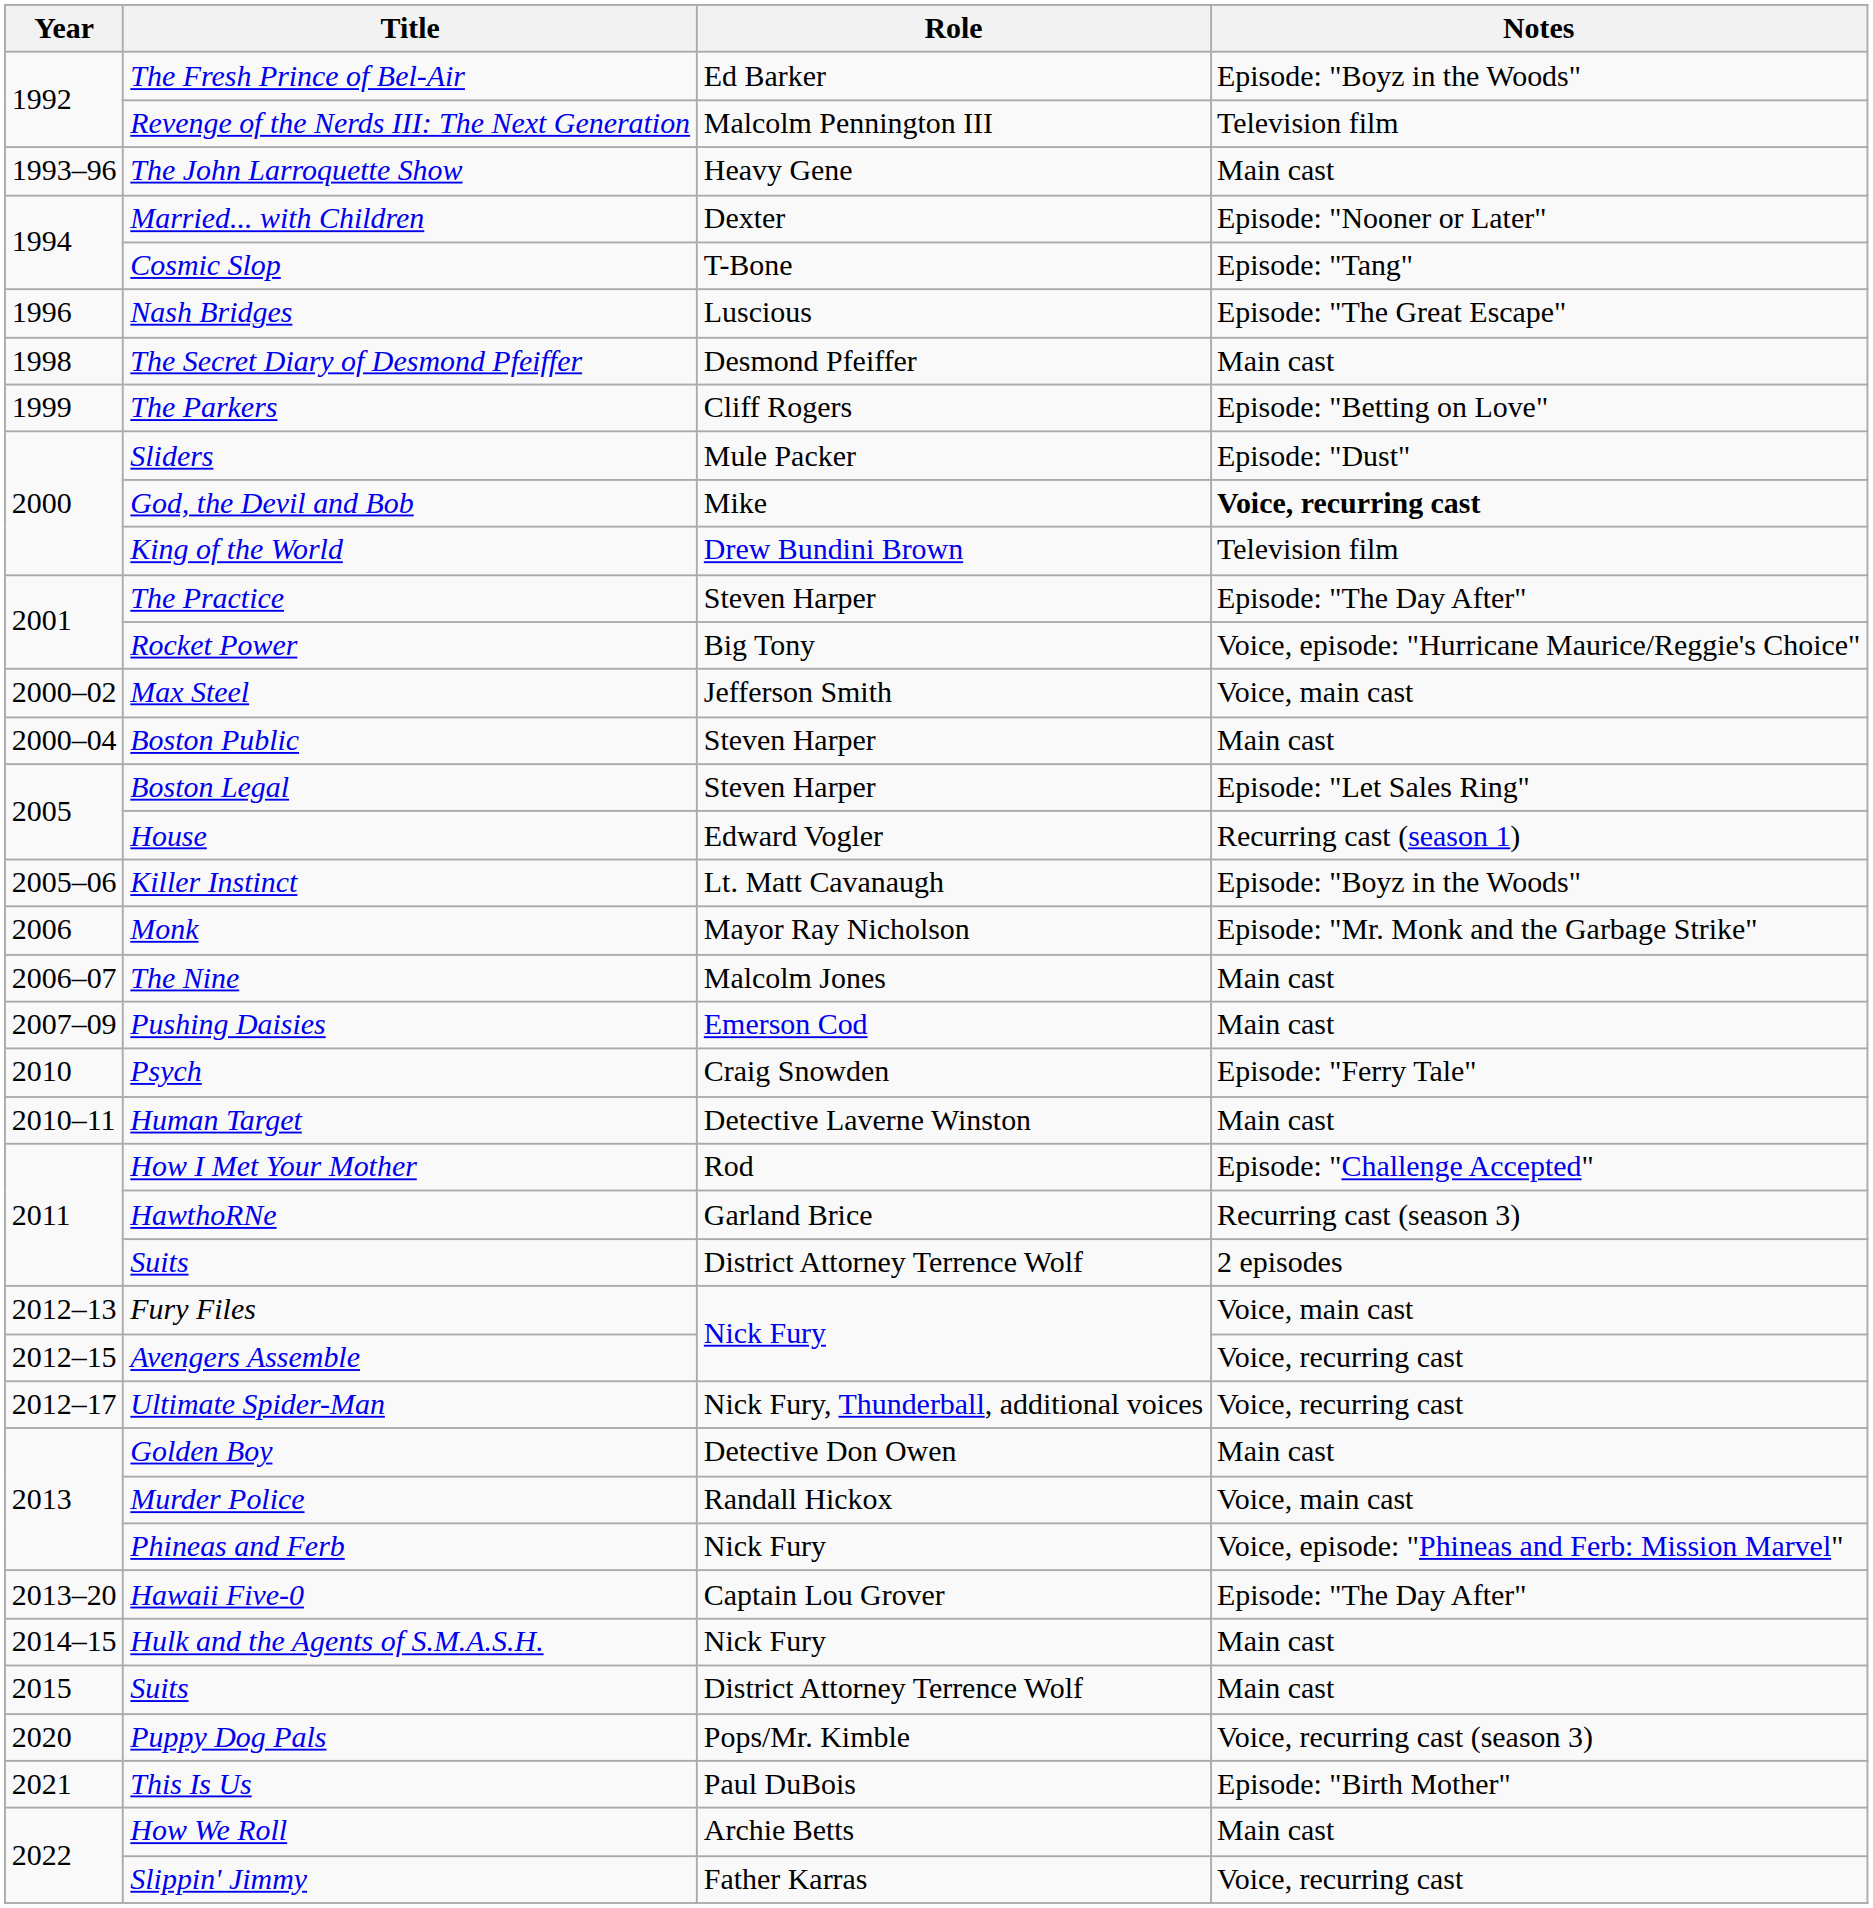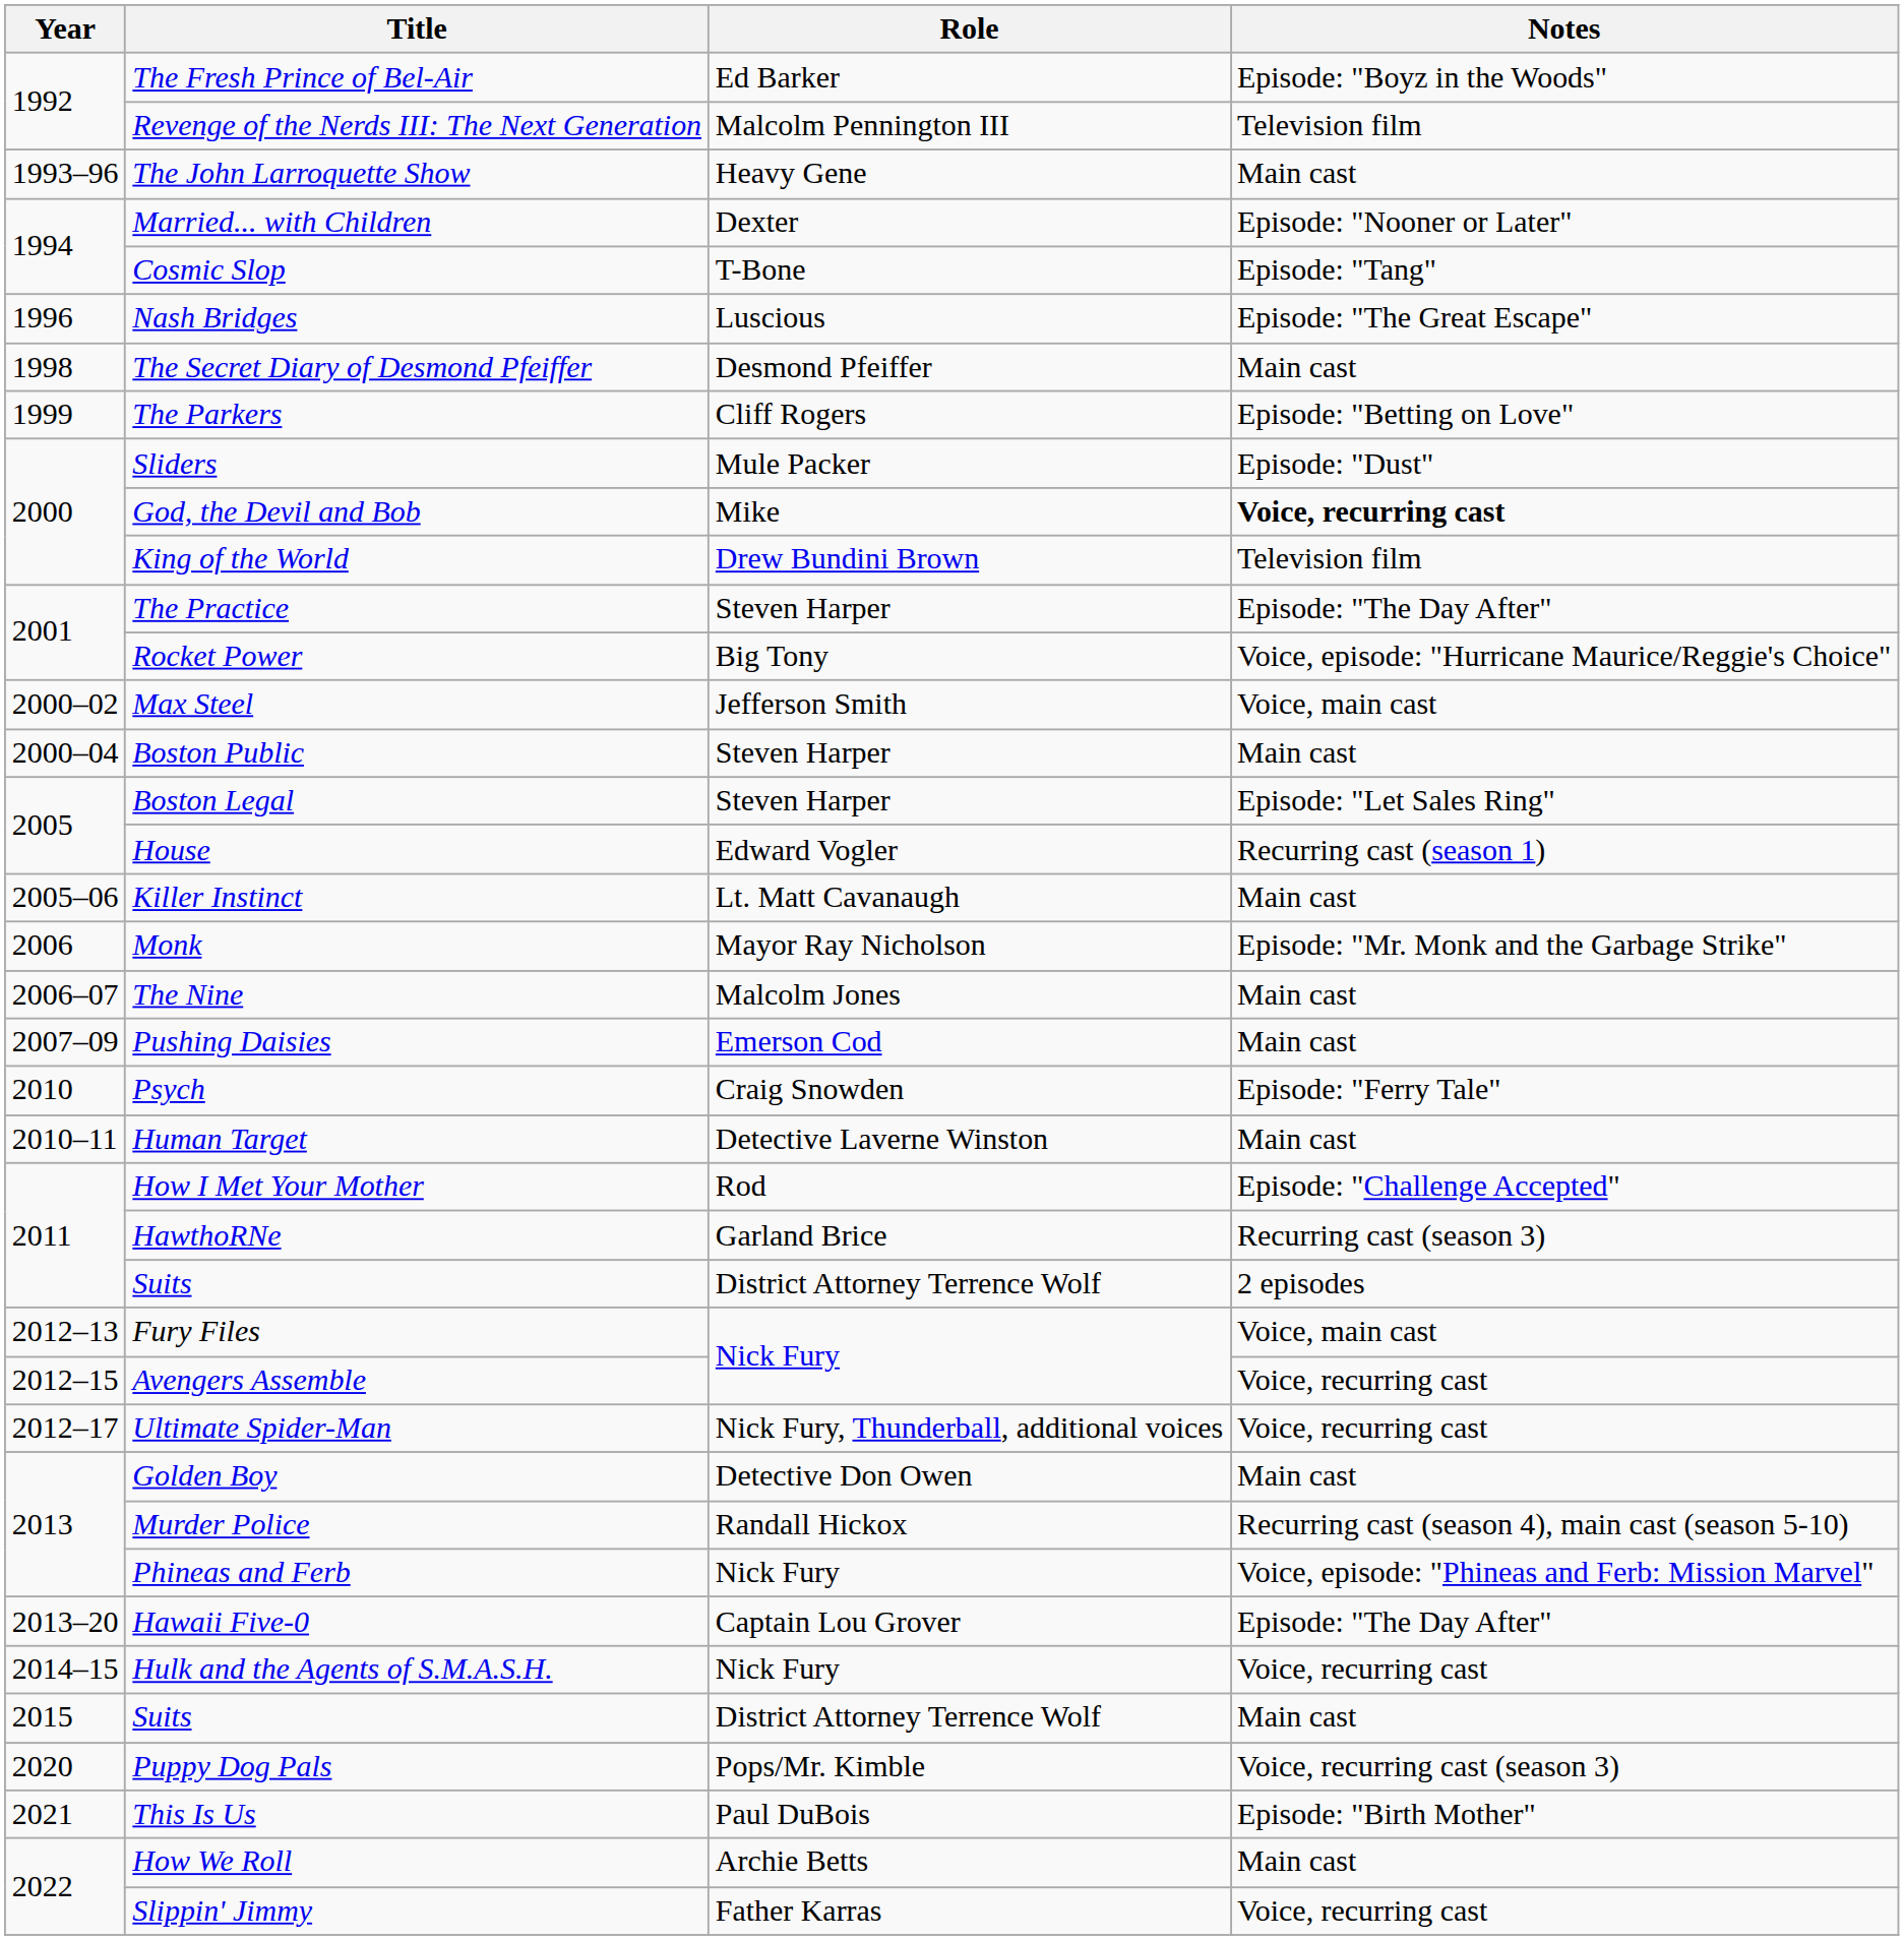 <table class="wikitable sortable">
 <tr>
 <th>Year</th>
 <th>Title</th>
 <th>Role</th>
 <th class="unsortable">Notes</th>
 </tr>
 <tr>
 <td rowspan="2">1992</td>
 <td><em><a href='#'>The Fresh Prince of Bel-Air</a></em></td>
 <td>Ed Barker</td>
 <td>Episode: "Boyz in the Woods"</td>
 </tr>
 <tr>
 <td><em><a href='#'>Revenge of the Nerds III: The Next Generation</a></em></td>
 <td>Malcolm Pennington III</td>
 <td>Television film</td>
 </tr>
 <tr>
 <td>1993–96</td>
 <td><em><a href='#'>The John Larroquette Show</a></em></td>
 <td>Heavy Gene</td>
 <td>Main cast</td>
 </tr>
 <tr>
 <td rowspan="2">1994</td>
 <td><em><a href='#'>Married... with Children</a></em></td>
 <td>Dexter</td>
 <td>Episode: "Nooner or Later"</td>
 </tr>
 <tr>
 <td><em><a href='#'>Cosmic Slop</a></em></td>
 <td>T-Bone</td>
 <td>Episode: "Tang"</td>
 </tr>
 <tr>
 <td>1996</td>
 <td><em><a href='#'>Nash Bridges</a></em></td>
 <td>Luscious</td>
 <td>Episode: "The Great Escape"</td>
 </tr>
 <tr>
 <td>1998</td>
 <td><em><a href='#'>The Secret Diary of Desmond Pfeiffer</a></em></td>
 <td>Desmond Pfeiffer</td>
 <td>Main cast</td>
 </tr>
 <tr>
 <td>1999</td>
 <td><em><a href='#'>The Parkers</a></em></td>
 <td>Cliff Rogers</td>
 <td>Episode: "Betting on Love"</td>
 </tr>
 <tr>
 <td rowspan="3">2000</td>
 <td><em><a href='#'>Sliders</a></em></td>
 <td>Mule Packer</td>
 <td>Episode: "Dust"</td>
 </tr>
 <tr>
 <td><em><a href='#'>God, the Devil and Bob</a></em></td>
 <td>Mike</td>
 <td><strong>Voice, recurring cast</strong></td>
 </tr>
 <tr>
 <td><em><a href='#'>King of the World</a></em></td>
 <td><a href='#'>Drew Bundini Brown</a></td>
 <td>Television film</td>
 </tr>
 <tr>
 <td rowspan="2">2001</td>
 <td><em><a href='#'>The Practice</a></em></td>
 <td>Steven Harper</td>
 <td>Episode: "The Day After"</td>
 </tr>
 <tr>
 <td><em><a href='#'>Rocket Power</a></em></td>
 <td>Big Tony</td>
 <td>Voice, episode: "Hurricane Maurice/Reggie's Choice"</td>
 </tr>
 <tr>
 <td>2000–02</td>
 <td><em><a href='#'>Max Steel</a></em></td>
 <td>Jefferson Smith</td>
 <td>Voice, main cast</td>
 </tr>
 <tr>
 <td>2000–04</td>
 <td><em><a href='#'>Boston Public</a></em></td>
 <td>Steven Harper</td>
 <td>Main cast</td>
 </tr>
 <tr>
 <td rowspan="2">2005</td>
 <td><em><a href='#'>Boston Legal</a></em></td>
 <td>Steven Harper</td>
 <td>Episode: "Let Sales Ring"</td>
 </tr>
 <tr>
 <td><em><a href='#'>House</a></em></td>
 <td>Edward Vogler</td>
 <td>Recurring cast (<a href='#'>season 1</a>)</td>
 </tr>
 <tr>
 <td>2005–06</td>
 <td><em><a href='#'>Killer Instinct</a></em></td>
 <td>Lt. Matt Cavanaugh</td>
-<td>Episode: "Boyz in the Woods"</td>
+<td>Main cast</td>
 </tr>
 <tr>
 <td>2006</td>
 <td><em><a href='#'>Monk</a></em></td>
 <td>Mayor Ray Nicholson</td>
 <td>Episode: "Mr. Monk and the Garbage Strike"</td>
 </tr>
 <tr>
 <td>2006–07</td>
 <td><em><a href='#'>The Nine</a></em></td>
 <td>Malcolm Jones</td>
 <td>Main cast</td>
 </tr>
 <tr>
 <td>2007–09</td>
 <td><em><a href='#'>Pushing Daisies</a></em></td>
 <td><a href='#'>Emerson Cod</a></td>
 <td>Main cast</td>
 </tr>
 <tr>
 <td>2010</td>
 <td><em><a href='#'>Psych</a></em></td>
 <td>Craig Snowden</td>
 <td>Episode: "Ferry Tale"</td>
 </tr>
 <tr>
 <td>2010–11</td>
 <td><em><a href='#'>Human Target</a></em></td>
 <td>Detective Laverne Winston</td>
 <td>Main cast</td>
 </tr>
 <tr>
 <td rowspan="3">2011</td>
 <td><em><a href='#'>How I Met Your Mother</a></em></td>
 <td>Rod</td>
 <td>Episode: "<a href='#'>Challenge Accepted</a>"</td>
 </tr>
 <tr>
 <td><em><a href='#'>HawthoRNe</a></em></td>
 <td>Garland Brice</td>
 <td>Recurring cast (season 3)</td>
 </tr>
 <tr>
 <td><em><a href='#'>Suits</a></em></td>
 <td>District Attorney Terrence Wolf</td>
 <td>2 episodes</td>
 </tr>
 <tr>
 <td>2012–13</td>
 <td><em>Fury Files</em></td>
 <td rowspan="2"><a href='#'>Nick Fury</a></td>
 <td>Voice, main cast</td>
 </tr>
 <tr>
 <td>2012–15</td>
 <td><em><a href='#'>Avengers Assemble</a></em></td>
 <td>Voice, recurring cast</td>
 </tr>
 <tr>
 <td>2012–17</td>
 <td><em><a href='#'>Ultimate Spider-Man</a></em></td>
 <td>Nick Fury, <a href='#'>Thunderball</a>, additional voices</td>
 <td>Voice, recurring cast</td>
 </tr>
 <tr>
 <td rowspan="3">2013</td>
 <td><em><a href='#'>Golden Boy</a></em></td>
 <td>Detective Don Owen</td>
 <td>Main cast</td>
 </tr>
 <tr>
 <td><em><a href='#'>Murder Police</a></em></td>
 <td>Randall Hickox</td>
-<td>Voice, main cast</td>
+<td>Recurring cast (season 4), main cast (season 5-10)</td>
 </tr>
 <tr>
 <td><em><a href='#'>Phineas and Ferb</a></em></td>
 <td>Nick Fury</td>
 <td>Voice, episode: "<a href='#'>Phineas and Ferb: Mission Marvel</a>"</td>
 </tr>
 <tr>
 <td>2013–20</td>
 <td><em><a href='#'>Hawaii Five-0</a></em></td>
 <td>Captain Lou Grover</td>
 <td>Episode: "The Day After"</td>
 </tr>
 <tr>
 <td>2014–15</td>
 <td><em><a href='#'>Hulk and the Agents of S.M.A.S.H.</a></em></td>
 <td>Nick Fury</td>
-<td>Main cast</td>
+<td>Voice, recurring cast</td>
 </tr>
 <tr>
 <td>2015</td>
 <td><em><a href='#'>Suits</a></em></td>
 <td>District Attorney Terrence Wolf</td>
 <td>Main cast</td>
 </tr>
 <tr>
 <td>2020</td>
 <td><em><a href='#'>Puppy Dog Pals</a></em></td>
 <td>Pops/Mr. Kimble</td>
 <td>Voice, recurring cast (season 3)</td>
 </tr>
 <tr>
 <td>2021</td>
 <td><em><a href='#'>This Is Us</a></em></td>
 <td>Paul DuBois</td>
 <td>Episode: "Birth Mother"</td>
 </tr>
 <tr>
 <td rowspan="2">2022</td>
 <td><em><a href='#'>How We Roll</a></em></td>
 <td>Archie Betts</td>
 <td>Main cast</td>
 </tr>
 <tr>
 <td><em><a href='#'>Slippin' Jimmy</a></em></td>
 <td>Father Karras</td>
 <td>Voice, recurring cast</td>
 </tr>
 </table>
